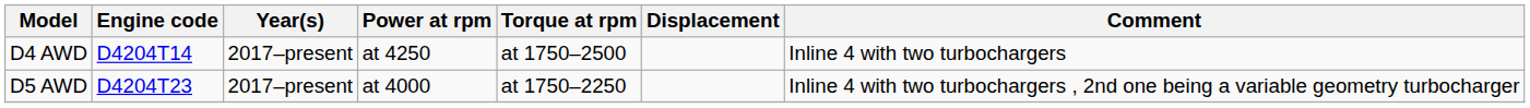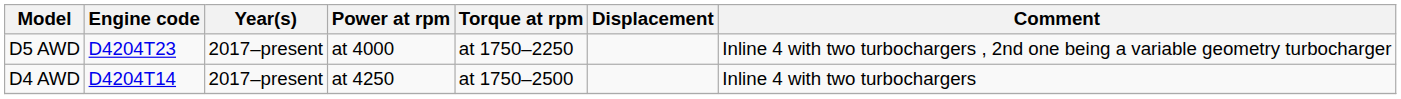 <table class="wikitable collapsible sortable">
 <tr>
 <th>Model</th>
 <th>Engine code</th>
 <th>Year(s)</th>
 <th>Power at rpm</th>
 <th>Torque at rpm</th>
 <th>Displacement</th>
 <th>Comment</th>
 </tr>
 <tr>
+<td>D5 AWD</td>
+<td><a href='#'>D4204T23</a></td>
+<td>2017–present</td>
+<td> at 4000</td>
+<td> at 1750–2250</td>
+<td></td>
+<td>Inline 4 with two turbochargers , 2nd one being a variable geometry turbocharger</td>
+</tr>
+<tr>
 <td>D4 AWD</td>
 <td><a href='#'>D4204T14</a></td>
 <td>2017–present</td>
 <td> at 4250</td>
 <td> at 1750–2500</td>
 <td></td>
 <td>Inline 4 with  two turbochargers</td>
 </tr>
 <tr>
-<td>D5 AWD</td>
-<td><a href='#'>D4204T23</a></td>
-<td>2017–present</td>
-<td> at 4000</td>
-<td> at 1750–2250</td>
-<td></td>
-<td>Inline 4 with two turbochargers , 2nd one being a variable geometry turbocharger</td>
-</tr>
-<tr>
 </tr>
 </table>
